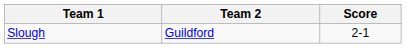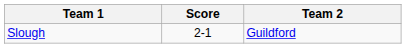 <table class="wikitable" style="font-size: 100%">
 <tr>
 <th width=200>Team 1</th>
+<th width=100>Score</th>
 <th width=200>Team 2</th>
-<th width=100>Score</th>
 </tr>
 <tr>
 <td><a href='#'>Slough</a></td>
+<td align=center>2-1</td>
 <td><a href='#'>Guildford</a></td>
-<td align=center>2-1</td>
 </tr>
 </table>
